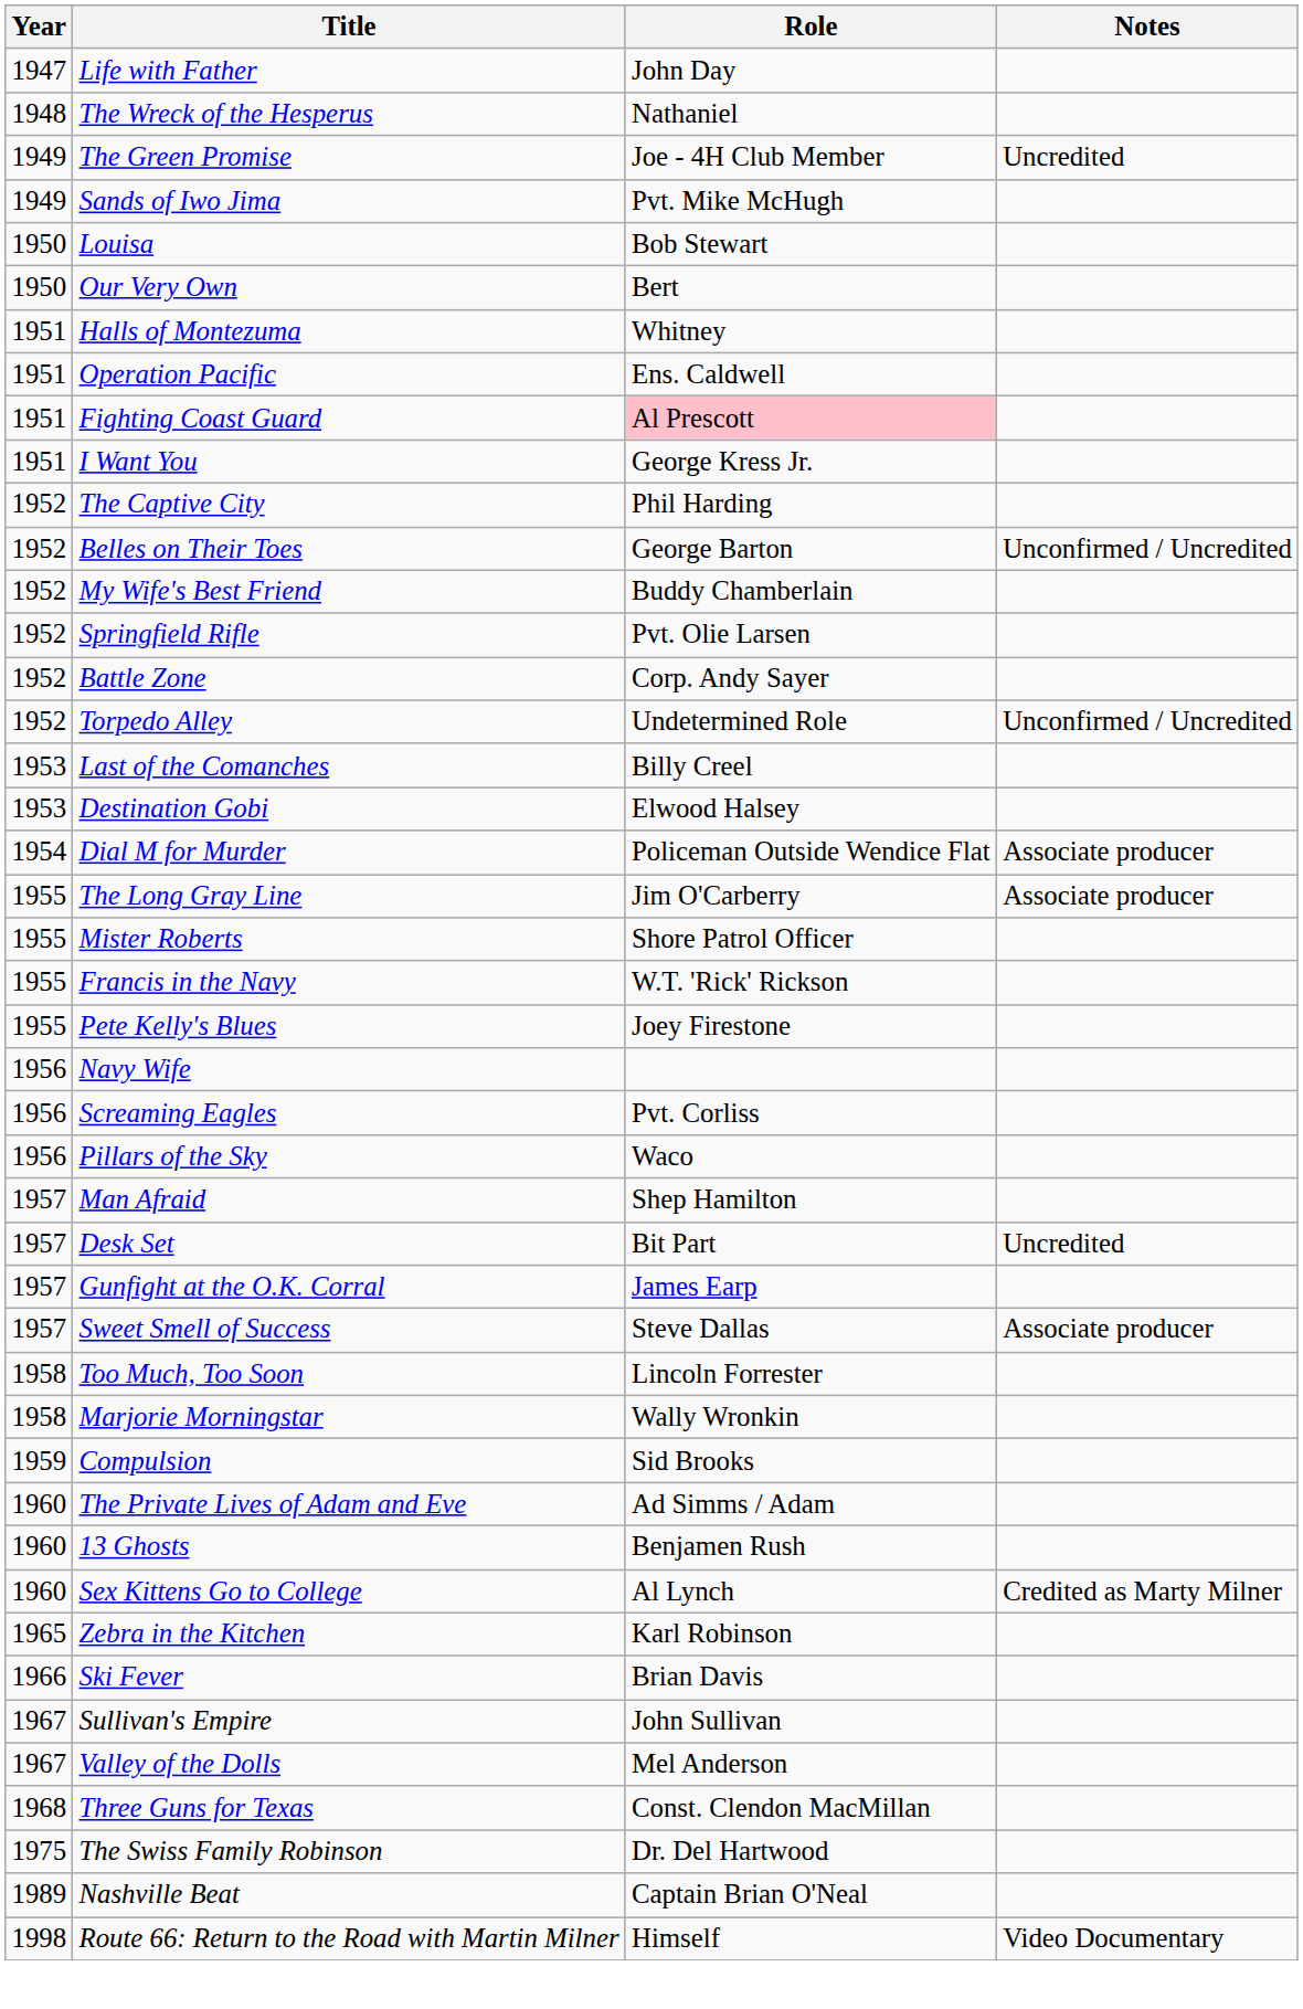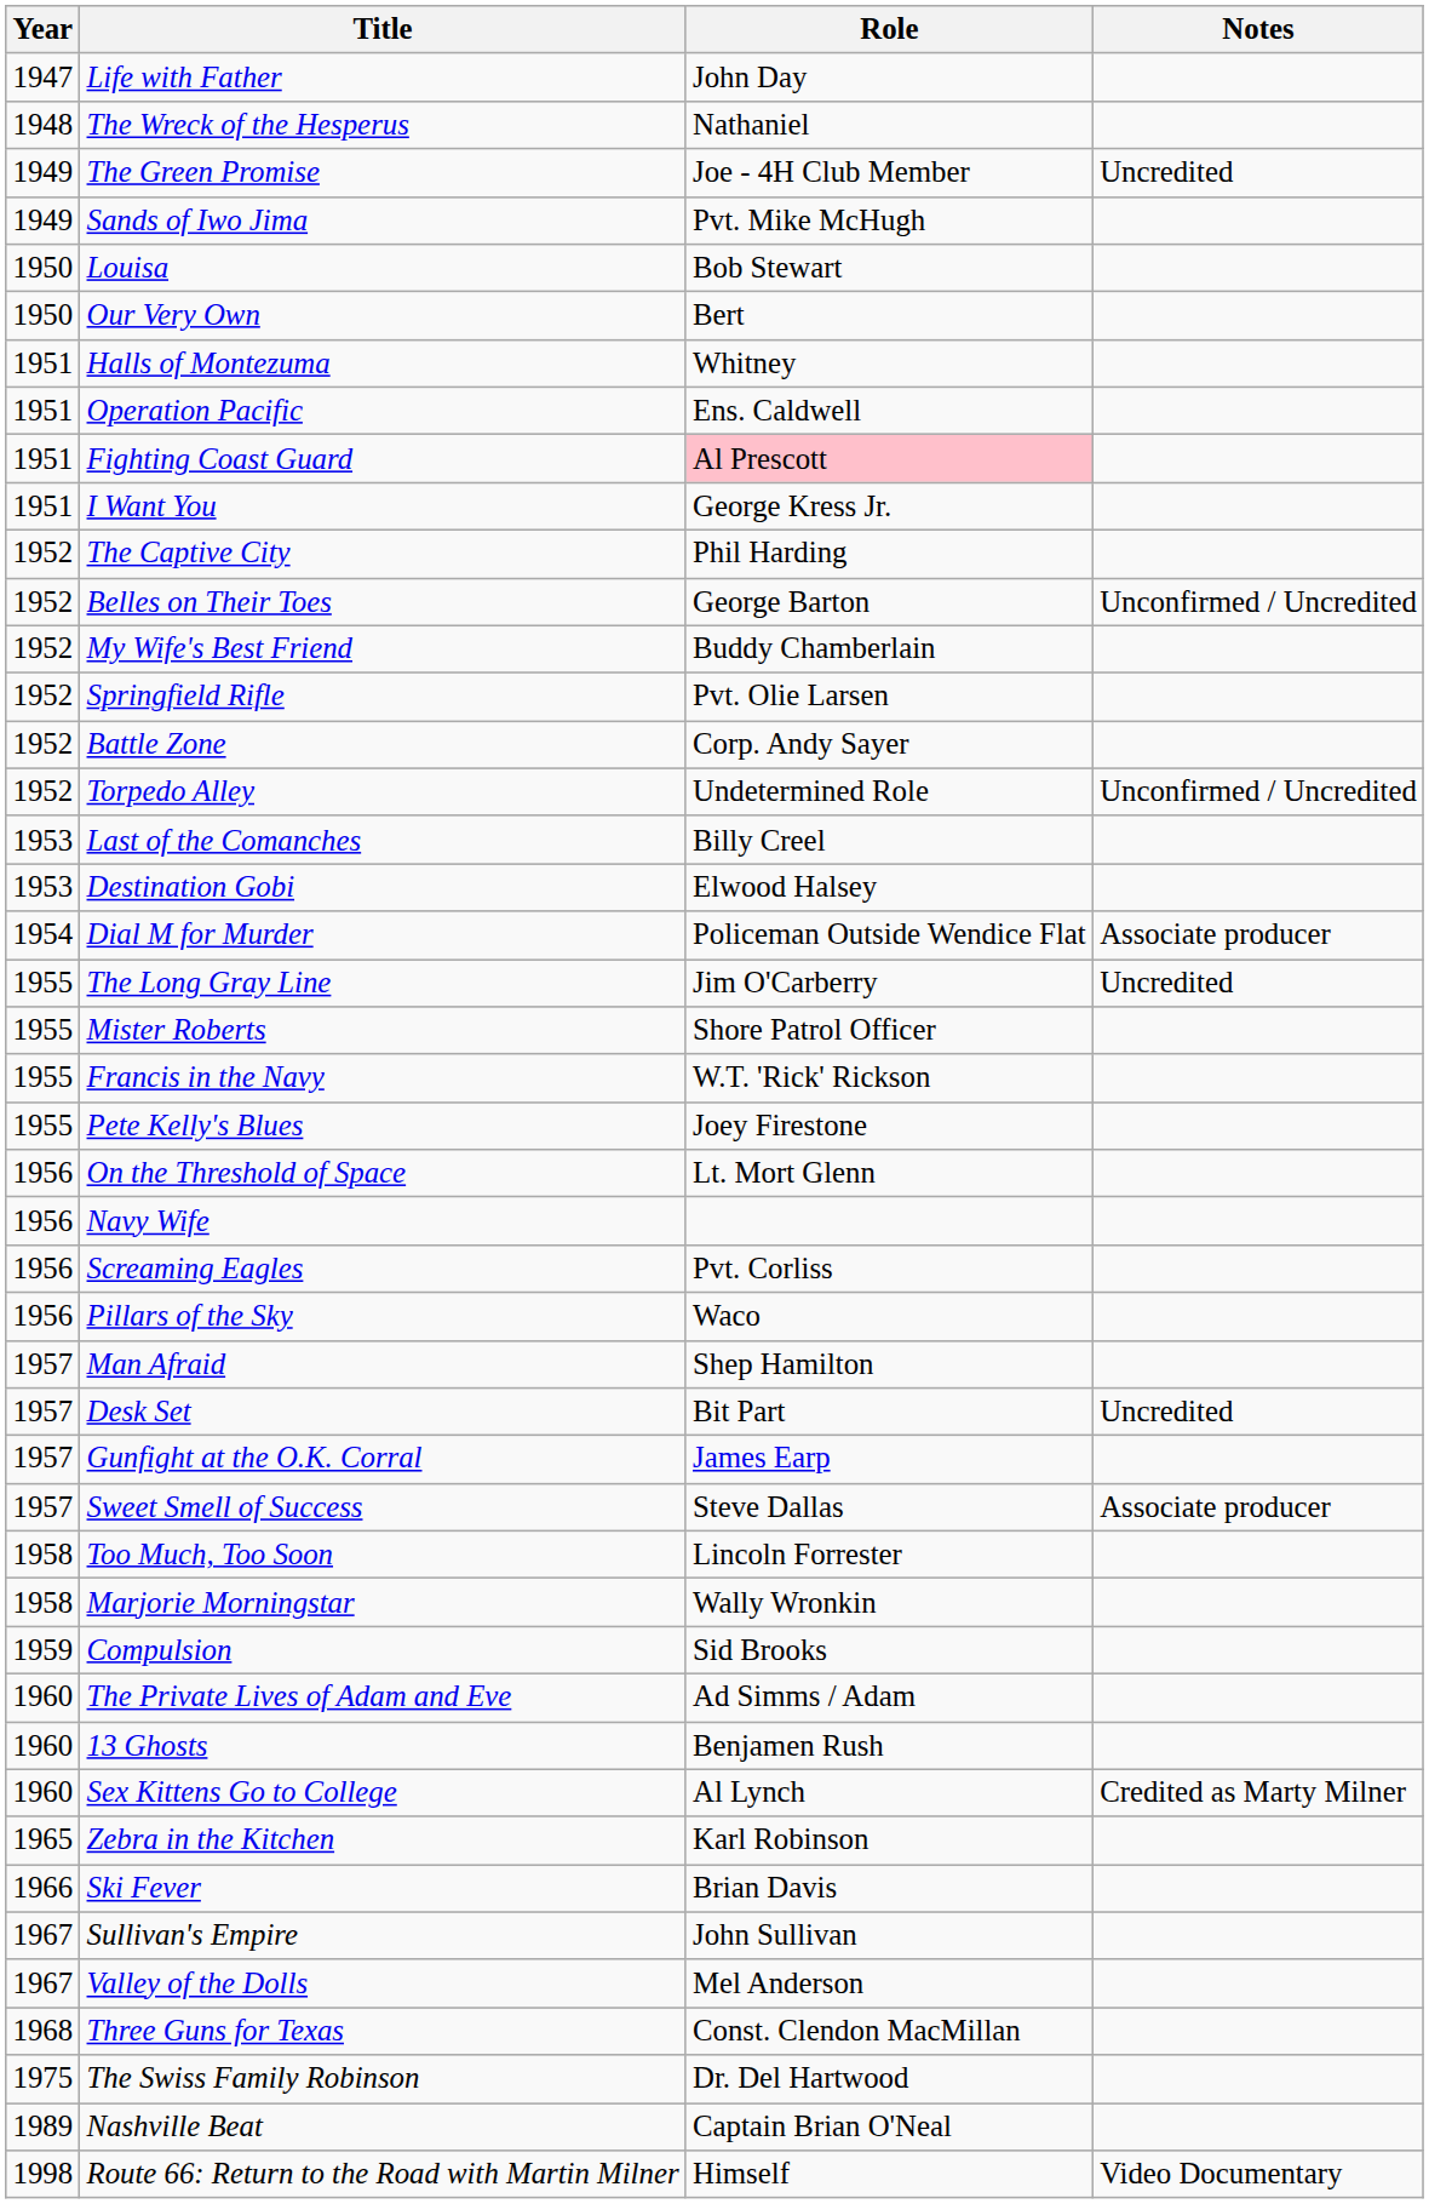 <table class="wikitable sortable">
 <tr>
 <th>Year</th>
 <th>Title</th>
 <th>Role</th>
 <th class="unsortable">Notes</th>
 </tr>
 <tr>
 <td>1947</td>
 <td><em><a href='#'>Life with Father</a></em></td>
 <td>John Day</td>
 <td></td>
 </tr>
 <tr>
 <td>1948</td>
 <td><em><a href='#'>The Wreck of the Hesperus</a></em></td>
 <td>Nathaniel</td>
 <td></td>
 </tr>
 <tr>
 <td>1949</td>
 <td><em><a href='#'>The Green Promise</a></em></td>
 <td>Joe - 4H Club Member</td>
 <td>Uncredited</td>
 </tr>
 <tr>
 <td>1949</td>
 <td><em><a href='#'>Sands of Iwo Jima</a></em></td>
 <td>Pvt. Mike McHugh</td>
 <td></td>
 </tr>
 <tr>
 <td>1950</td>
 <td><em><a href='#'>Louisa</a></em></td>
 <td>Bob Stewart</td>
 <td></td>
 </tr>
 <tr>
 <td>1950</td>
 <td><em><a href='#'>Our Very Own</a></em></td>
 <td>Bert</td>
 <td></td>
 </tr>
 <tr>
 <td>1951</td>
 <td><em><a href='#'>Halls of Montezuma</a></em></td>
 <td>Whitney</td>
 <td></td>
 </tr>
 <tr>
 <td>1951</td>
 <td><em><a href='#'>Operation Pacific</a></em></td>
 <td>Ens. Caldwell</td>
 <td></td>
 </tr>
 <tr>
 <td>1951</td>
 <td><em><a href='#'>Fighting Coast Guard</a></em></td>
 <td style="background: pink;">Al Prescott</td>
 <td></td>
 </tr>
 <tr>
 <td>1951</td>
 <td><em><a href='#'>I Want You</a></em></td>
 <td>George Kress Jr.</td>
 <td></td>
 </tr>
 <tr>
 <td>1952</td>
 <td><em><a href='#'>The Captive City</a></em></td>
 <td>Phil Harding</td>
 <td></td>
 </tr>
 <tr>
 <td>1952</td>
 <td><em><a href='#'>Belles on Their Toes</a></em></td>
 <td>George Barton</td>
 <td>Unconfirmed / Uncredited</td>
 </tr>
 <tr>
 <td>1952</td>
 <td><em><a href='#'>My Wife's Best Friend</a></em></td>
 <td>Buddy Chamberlain</td>
 <td></td>
 </tr>
 <tr>
 <td>1952</td>
 <td><em><a href='#'>Springfield Rifle</a></em></td>
 <td>Pvt. Olie Larsen</td>
 <td></td>
 </tr>
 <tr>
 <td>1952</td>
 <td><em><a href='#'>Battle Zone</a></em></td>
 <td>Corp. Andy Sayer</td>
 <td></td>
 </tr>
 <tr>
 <td>1952</td>
 <td><em><a href='#'>Torpedo Alley</a></em></td>
 <td>Undetermined Role</td>
 <td>Unconfirmed / Uncredited</td>
 </tr>
 <tr>
 <td>1953</td>
 <td><em><a href='#'>Last of the Comanches</a></em></td>
 <td>Billy Creel</td>
 <td></td>
 </tr>
 <tr>
 <td>1953</td>
 <td><em><a href='#'>Destination Gobi</a></em></td>
 <td>Elwood Halsey</td>
 <td></td>
 </tr>
 <tr>
 <td>1954</td>
 <td><em><a href='#'>Dial M for Murder</a></em></td>
 <td>Policeman Outside Wendice Flat</td>
 <td>Associate producer</td>
 </tr>
 <tr>
 <td>1955</td>
 <td><em><a href='#'>The Long Gray Line</a></em></td>
 <td>Jim O'Carberry</td>
-<td>Associate producer</td>
+<td>Uncredited</td>
 </tr>
 <tr>
 <td>1955</td>
 <td><em><a href='#'>Mister Roberts</a></em></td>
 <td>Shore Patrol Officer</td>
 <td></td>
 </tr>
 <tr>
 <td>1955</td>
 <td><em><a href='#'>Francis in the Navy</a></em></td>
 <td>W.T. 'Rick' Rickson</td>
 <td></td>
 </tr>
 <tr>
 <td>1955</td>
 <td><em><a href='#'>Pete Kelly's Blues</a></em></td>
 <td>Joey Firestone</td>
+<td></td>
+</tr>
+<tr>
+<td>1956</td>
+<td><em><a href='#'>On the Threshold of Space</a></em></td>
+<td>Lt. Mort Glenn</td>
 <td></td>
 </tr>
 <tr>
 <td>1956</td>
 <td><em><a href='#'>Navy Wife</a></em></td>
 <td></td>
 <td></td>
 </tr>
 <tr>
 <td>1956</td>
 <td><em><a href='#'>Screaming Eagles</a></em></td>
 <td>Pvt. Corliss</td>
 <td></td>
 </tr>
 <tr>
 <td>1956</td>
 <td><em><a href='#'>Pillars of the Sky</a></em></td>
 <td>Waco</td>
 <td></td>
 </tr>
 <tr>
 <td>1957</td>
 <td><em><a href='#'>Man Afraid</a></em></td>
 <td>Shep Hamilton</td>
 <td></td>
 </tr>
 <tr>
 <td>1957</td>
 <td><em><a href='#'>Desk Set</a></em></td>
 <td>Bit Part</td>
 <td>Uncredited</td>
 </tr>
 <tr>
 <td>1957</td>
 <td><em><a href='#'>Gunfight at the O.K. Corral</a></em></td>
 <td><a href='#'>James Earp</a></td>
 <td></td>
 </tr>
 <tr>
 <td>1957</td>
 <td><em><a href='#'>Sweet Smell of Success</a></em></td>
 <td>Steve Dallas</td>
 <td>Associate producer</td>
 </tr>
 <tr>
 <td>1958</td>
 <td><em><a href='#'>Too Much, Too Soon</a></em></td>
 <td>Lincoln Forrester</td>
 <td></td>
 </tr>
 <tr>
 <td>1958</td>
 <td><em><a href='#'>Marjorie Morningstar</a></em></td>
 <td>Wally Wronkin</td>
 <td></td>
 </tr>
 <tr>
 <td>1959</td>
 <td><em><a href='#'>Compulsion</a></em></td>
 <td>Sid Brooks</td>
 <td></td>
 </tr>
 <tr>
 <td>1960</td>
 <td><em><a href='#'>The Private Lives of Adam and Eve</a></em></td>
 <td>Ad Simms / Adam</td>
 <td></td>
 </tr>
 <tr>
 <td>1960</td>
 <td><em><a href='#'>13 Ghosts</a></em></td>
 <td>Benjamen Rush</td>
 <td></td>
 </tr>
 <tr>
 <td>1960</td>
 <td><em><a href='#'>Sex Kittens Go to College</a></em></td>
 <td>Al Lynch</td>
 <td>Credited as Marty Milner</td>
 </tr>
 <tr>
 <td>1965</td>
 <td><em><a href='#'>Zebra in the Kitchen</a></em></td>
 <td>Karl Robinson</td>
 <td></td>
 </tr>
 <tr>
 <td>1966</td>
 <td><em><a href='#'>Ski Fever</a></em></td>
 <td>Brian Davis</td>
 <td></td>
 </tr>
 <tr>
 <td>1967</td>
 <td><em>Sullivan's Empire</em></td>
 <td>John Sullivan</td>
 <td></td>
 </tr>
 <tr>
 <td>1967</td>
 <td><em><a href='#'>Valley of the Dolls</a></em></td>
 <td>Mel Anderson</td>
 <td></td>
 </tr>
 <tr>
 <td>1968</td>
 <td><em><a href='#'>Three Guns for Texas</a></em></td>
 <td>Const. Clendon MacMillan</td>
 <td></td>
 </tr>
 <tr>
 <td>1975</td>
 <td><em>The Swiss Family Robinson</em></td>
 <td>Dr. Del Hartwood</td>
 <td></td>
 </tr>
 <tr>
 <td>1989</td>
 <td><em>Nashville Beat</em></td>
 <td>Captain Brian O'Neal</td>
 <td></td>
 </tr>
 <tr>
 <td>1998</td>
 <td><em>Route 66: Return to the Road with Martin Milner</em></td>
 <td>Himself</td>
 <td>Video Documentary</td>
 </tr>
 </table>
